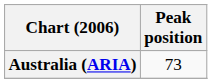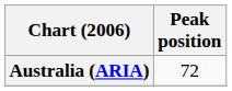 <table class="wikitable sortable plainrowheaders">
 <tr>
 <th>Chart (2006)</th>
 <th>Peak<br>position</th>
 </tr>
 <tr>
 <th scope="row">Australia (<a href='#'>ARIA</a>)</th>
-<td align="center">73</td>
+<td align="center">72</td>
 </tr>
 <tr>
 </tr>
 <tr>
 </tr>
 <tr>
 </tr>
 <tr>
 </tr>
 </table>
